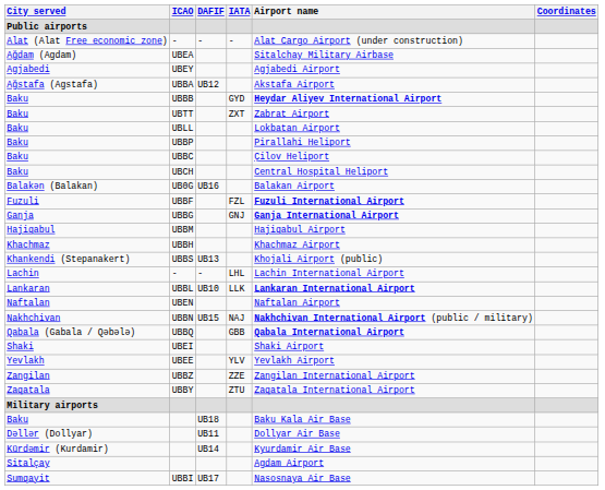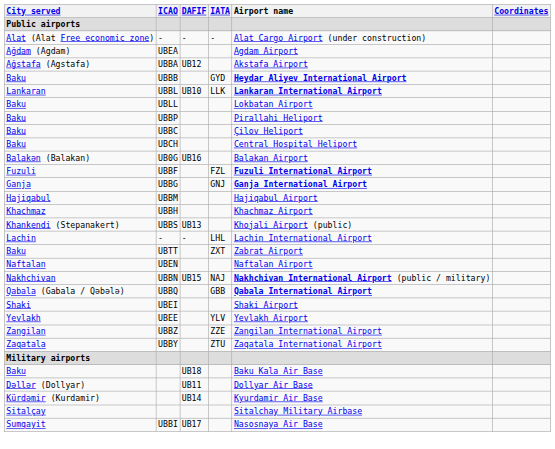 <table class="wikitable sortable">
 <tr>
 <th style="text-align:left; white-space:nowrap;"><a href='#'>City served</a></th>
 <th style="text-align:left;"><a href='#'>ICAO</a></th>
 <th style="text-align:left;"><a href='#'>DAFIF</a></th>
 <th style="text-align:left;"><a href='#'>IATA</a></th>
 <th style="text-align:left; white-space:nowrap;">Airport name</th>
 <th style="text-align:left;"><a href='#'>Coordinates</a></th>
 </tr>
 <tr style="background-color:#DDDDDD;">
 <td> <strong>Public airports</strong></td>
 <td></td>
 <td></td>
 <td></td>
 <td></td>
 <td></td>
 </tr>
 <tr valign=top>
 <td><a href='#'>Alat</a> (Alat <a href='#'>Free economic zone</a>)</td>
 <td>-</td>
 <td>-</td>
 <td>-</td>
 <td><a href='#'>Alat Cargo Airport</a> (under construction)</td>
 <td></td>
 </tr>
 <tr valign=top>
 <td><a href='#'>Ağdam</a> (Agdam)</td>
 <td>UBEA</td>
 <td></td>
 <td></td>
-<td><a href='#'>Sitalchay Military Airbase</a></td>
-<td></td>
-</tr>
-<tr valign=top>
-<td><a href='#'>Agjabedi</a></td>
-<td>UBEY</td>
-<td></td>
-<td></td>
-<td><a href='#'>Agjabedi Airport</a></td>
+<td><a href='#'>Agdam Airport</a></td>
 <td></td>
 </tr>
 <tr valign=top>
 <td><a href='#'>Ağstafa</a> (Agstafa)</td>
 <td>UBBA</td>
 <td>UB12</td>
 <td></td>
 <td><a href='#'>Akstafa Airport</a></td>
 <td></td>
 </tr>
 <tr valign=top>
 <td><a href='#'>Baku</a></td>
 <td>UBBB</td>
 <td></td>
 <td>GYD</td>
 <td><strong><a href='#'>Heydar Aliyev International Airport</a></strong></td>
 <td></td>
 </tr>
 <tr valign=top>
-<td><a href='#'>Baku</a></td>
-<td>UBTT</td>
-<td></td>
-<td>ZXT</td>
-<td><a href='#'>Zabrat Airport</a></td>
+<td><a href='#'>Lankaran</a></td>
+<td>UBBL</td>
+<td>UB10</td>
+<td>LLK</td>
+<td><strong><a href='#'>Lankaran International Airport</a></strong></td>
 <td></td>
 </tr>
 <tr valign=top>
 <td><a href='#'>Baku</a></td>
 <td>UBLL</td>
 <td></td>
 <td></td>
 <td><a href='#'>Lokbatan Airport</a></td>
 <td></td>
 </tr>
 <tr valign=top>
 <td><a href='#'>Baku</a></td>
 <td>UBBP</td>
 <td></td>
 <td></td>
 <td><a href='#'>Pirallahi Heliport</a></td>
 <td></td>
 </tr>
 <tr valign=top>
 <td><a href='#'>Baku</a></td>
 <td>UBBC</td>
 <td></td>
 <td></td>
 <td><a href='#'> Çilov Heliport</a></td>
 <td></td>
 </tr>
 <tr valign=top>
 <td><a href='#'>Baku</a></td>
 <td>UBCH</td>
 <td></td>
 <td></td>
 <td><a href='#'> Central Hospital Heliport</a></td>
 <td></td>
 </tr>
 <tr valign=top>
 <td><a href='#'>Balakən</a> (Balakan)</td>
 <td>UB0G</td>
 <td>UB16</td>
 <td></td>
 <td><a href='#'>Balakan Airport</a></td>
 <td></td>
 </tr>
 <tr valign=top>
 <td><a href='#'>Fuzuli</a></td>
 <td>UBBF</td>
 <td></td>
 <td>FZL</td>
 <td><strong><a href='#'>Fuzuli International Airport</a></strong></td>
 <td></td>
 </tr>
 <tr valign=top>
 <td><a href='#'>Ganja</a></td>
 <td>UBBG</td>
 <td></td>
 <td>GNJ</td>
 <td><strong><a href='#'>Ganja International Airport</a></strong></td>
 <td></td>
 </tr>
 <tr valign=top>
 <td><a href='#'>Hajiqabul</a></td>
 <td>UBBM</td>
 <td></td>
 <td></td>
 <td><a href='#'>Hajiqabul Airport</a></td>
 <td></td>
 </tr>
 <tr valign=top>
 <td><a href='#'>Khachmaz</a></td>
 <td>UBBH</td>
 <td></td>
 <td></td>
 <td><a href='#'>Khachmaz Airport</a></td>
 <td></td>
 </tr>
 <tr valign=top>
 <td><a href='#'>Khankendi</a> (Stepanakert)</td>
 <td>UBBS</td>
 <td>UB13</td>
 <td></td>
 <td><a href='#'>Khojali Airport</a> (public)</td>
 <td></td>
 </tr>
 <tr valign=top>
 <td><a href='#'>Lachin</a></td>
 <td>-</td>
 <td>-</td>
 <td>LHL</td>
 <td><a href='#'>Lachin International Airport</a></td>
 <td></td>
 </tr>
 <tr valign=top>
-<td><a href='#'>Lankaran</a></td>
-<td>UBBL</td>
-<td>UB10</td>
-<td>LLK</td>
-<td><strong><a href='#'>Lankaran International Airport</a></strong></td>
+<td><a href='#'>Baku</a></td>
+<td>UBTT</td>
+<td></td>
+<td>ZXT</td>
+<td><a href='#'>Zabrat Airport</a></td>
 <td></td>
 </tr>
 <tr valign=top>
 <td><a href='#'>Naftalan</a></td>
 <td>UBEN</td>
 <td></td>
 <td></td>
 <td><a href='#'>Naftalan Airport</a></td>
 <td></td>
 </tr>
 <tr valign=top>
 <td><a href='#'>Nakhchivan</a></td>
 <td>UBBN</td>
 <td>UB15</td>
 <td>NAJ</td>
 <td><strong><a href='#'>Nakhchivan International Airport</a></strong> (public / military)</td>
 <td></td>
 </tr>
 <tr valign=top>
 <td><a href='#'>Qabala</a> (Gabala / Qəbələ)</td>
 <td>UBBQ</td>
 <td></td>
 <td>GBB</td>
 <td><strong><a href='#'>Qabala International Airport</a></strong></td>
 <td></td>
 </tr>
 <tr valign=top>
 <td><a href='#'>Shaki</a></td>
 <td>UBEI</td>
 <td></td>
 <td></td>
 <td><a href='#'>Shaki Airport</a></td>
 <td></td>
 </tr>
 <tr valign=top>
 <td><a href='#'>Yevlakh</a></td>
 <td>UBEE</td>
 <td></td>
 <td>YLV</td>
 <td><a href='#'>Yevlakh Airport</a></td>
 <td></td>
 </tr>
 <tr valign=top>
 <td><a href='#'>Zangilan</a></td>
 <td>UBBZ</td>
 <td></td>
 <td>ZZE</td>
 <td><a href='#'>Zangilan International Airport</a></td>
 <td></td>
 </tr>
 <tr valign=top>
 <td><a href='#'>Zaqatala</a></td>
 <td>UBBY</td>
 <td></td>
 <td>ZTU</td>
 <td><a href='#'>Zaqatala International Airport</a></td>
 <td></td>
 </tr>
 <tr style="background-color:#DDDDDD;">
 <td> <strong>Military airports</strong></td>
 <td></td>
 <td></td>
 <td></td>
 <td></td>
 <td></td>
 </tr>
 <tr valign=top>
 <td><a href='#'>Baku</a></td>
 <td></td>
 <td>UB18</td>
 <td></td>
 <td><a href='#'>Baku Kala Air Base</a></td>
 <td></td>
 </tr>
 <tr valign=top>
 <td><a href='#'>Dəllər</a> (Dollyar)</td>
 <td></td>
 <td>UB11</td>
 <td></td>
 <td><a href='#'>Dollyar Air Base</a></td>
 <td></td>
 </tr>
 <tr valign=top>
 <td><a href='#'>Kürdəmir</a> (Kurdamir)</td>
 <td></td>
 <td>UB14</td>
 <td></td>
 <td><a href='#'>Kyurdamir Air Base</a></td>
 <td></td>
 </tr>
 <tr valign=top>
 <td><a href='#'>Sitalçay</a></td>
 <td></td>
 <td></td>
 <td></td>
-<td><a href='#'>Agdam Airport</a></td>
+<td><a href='#'>Sitalchay Military Airbase</a></td>
 <td></td>
 </tr>
 <tr valign=top>
 <td><a href='#'>Sumqayit</a></td>
 <td>UBBI</td>
 <td>UB17</td>
 <td></td>
 <td><a href='#'>Nasosnaya Air Base</a></td>
 <td></td>
 </tr>
 </table>
